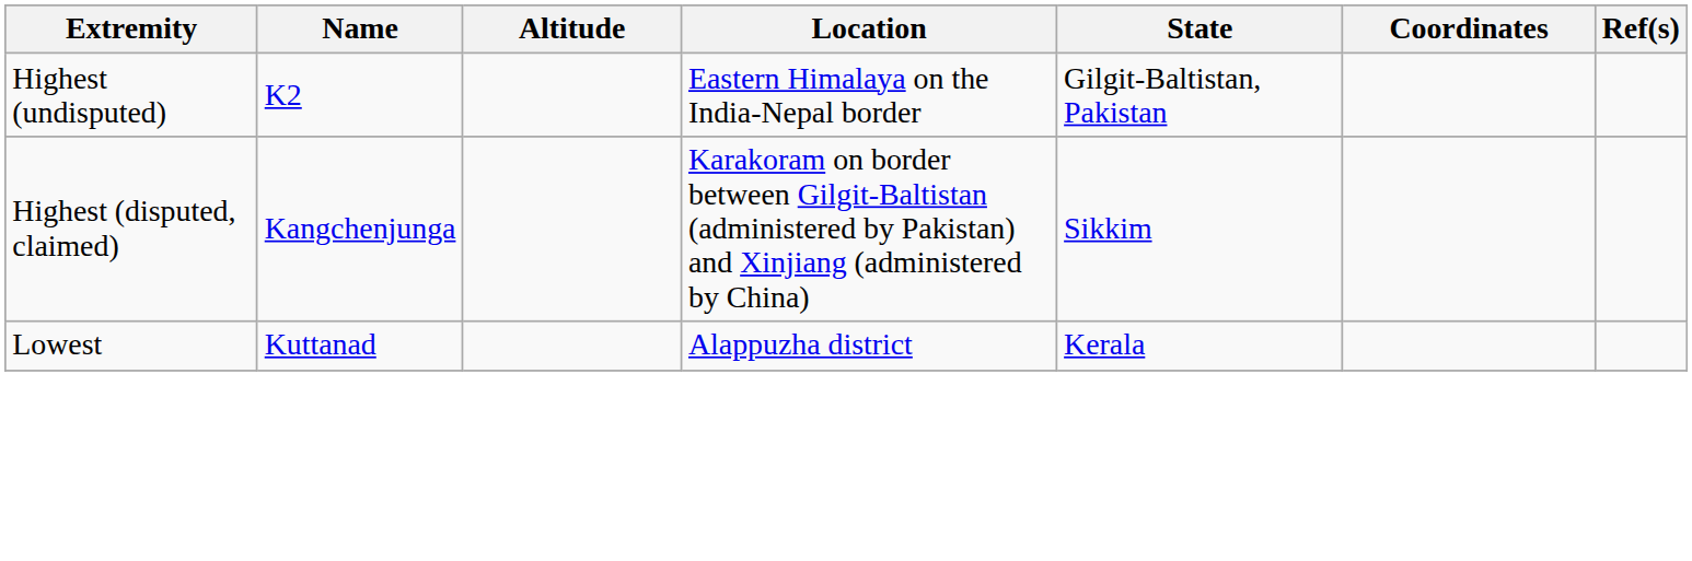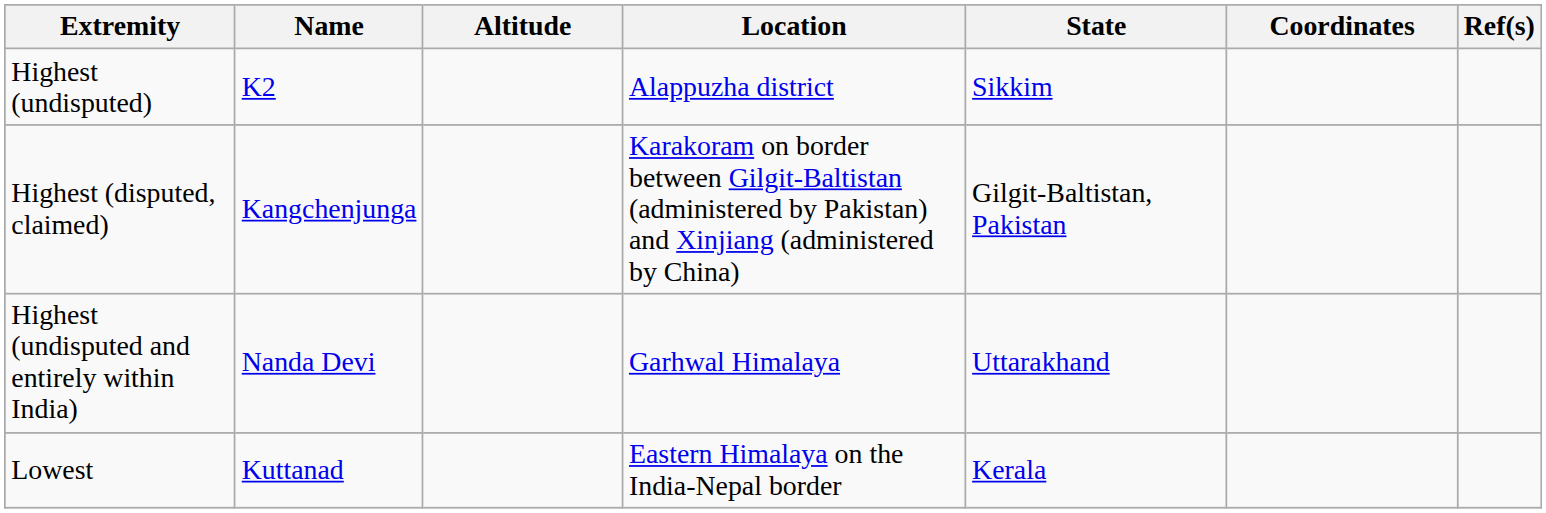 <table class = "wikitable sortable" width="100%">
 <tr>
 <th width="15%" class="unsortable">Extremity</th>
 <th width="10%">Name</th>
 <th width="13%">Altitude</th>
 <th width="25" class="unsortable">Location</th>
 <th width="17%" class="unsortable">State</th>
 <th width="15%" class="unsortable">Coordinates</th>
 <th width="5%" class="unsortable">Ref(s)</th>
 </tr>
 <tr class="vcard">
 <td>Highest (undisputed)</td>
 <td class="fn org"><a href='#'>K2</a></td>
 <td></td>
-<td><a href='#'>Eastern Himalaya</a> on the India-Nepal border</td>
-<td>Gilgit-Baltistan, <a href='#'>Pakistan</a></td>
+<td><a href='#'>Alappuzha district</a></td>
+<td><a href='#'>Sikkim</a></td>
 <td></td>
 <td></td>
 </tr>
 <tr class="vcard">
 <td>Highest (disputed, claimed)</td>
 <td class="fn org"><a href='#'>Kangchenjunga</a></td>
 <td></td>
 <td><a href='#'>Karakoram</a> on border between <a href='#'>Gilgit-Baltistan</a> (administered by Pakistan) and <a href='#'>Xinjiang</a> (administered by China)</td>
-<td><a href='#'>Sikkim</a></td>
+<td>Gilgit-Baltistan, <a href='#'>Pakistan</a></td>
+<td></td>
+<td></td>
+</tr>
+<tr class="vcard">
+<td>Highest <br>(undisputed and entirely within India)</td>
+<td class="fn org"><a href='#'>Nanda Devi</a></td>
+<td></td>
+<td><a href='#'>Garhwal Himalaya</a></td>
+<td><a href='#'>Uttarakhand</a></td>
 <td></td>
 <td></td>
 </tr>
 <tr class="vcard"h>
 <td>Lowest</td>
 <td class="fn org"><a href='#'>Kuttanad</a></td>
 <td></td>
-<td><a href='#'>Alappuzha district</a></td>
+<td><a href='#'>Eastern Himalaya</a> on the India-Nepal border</td>
 <td><a href='#'>Kerala</a></td>
 <td></td>
 <td></td>
 </tr>
 </table>
